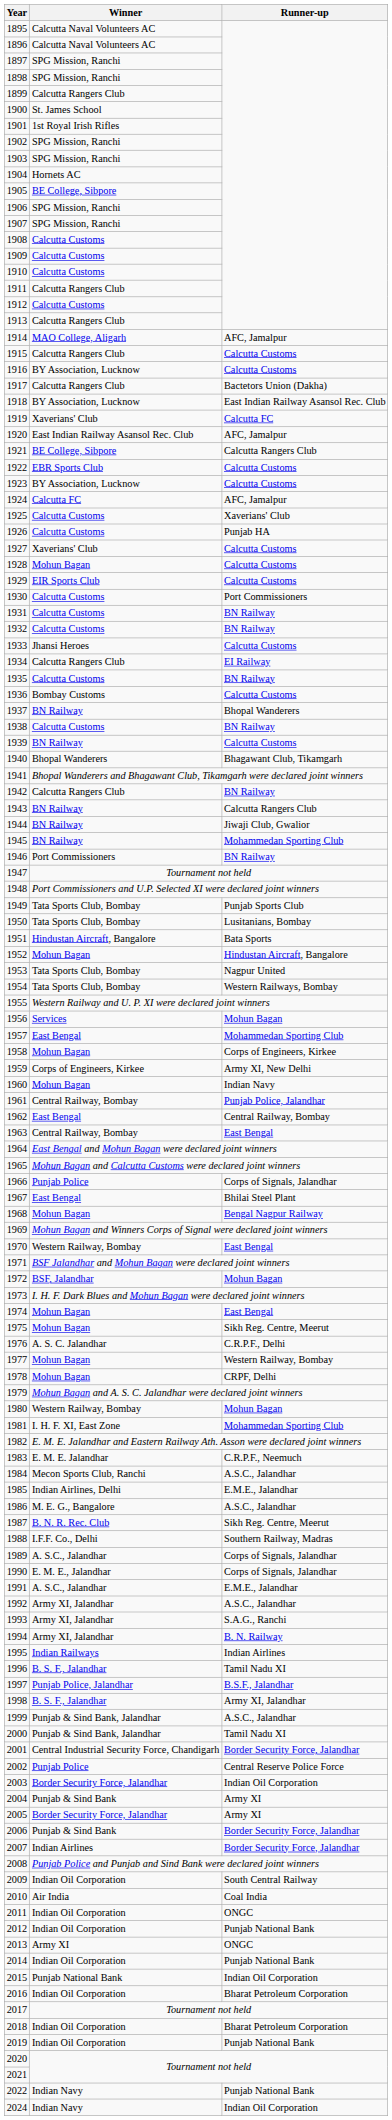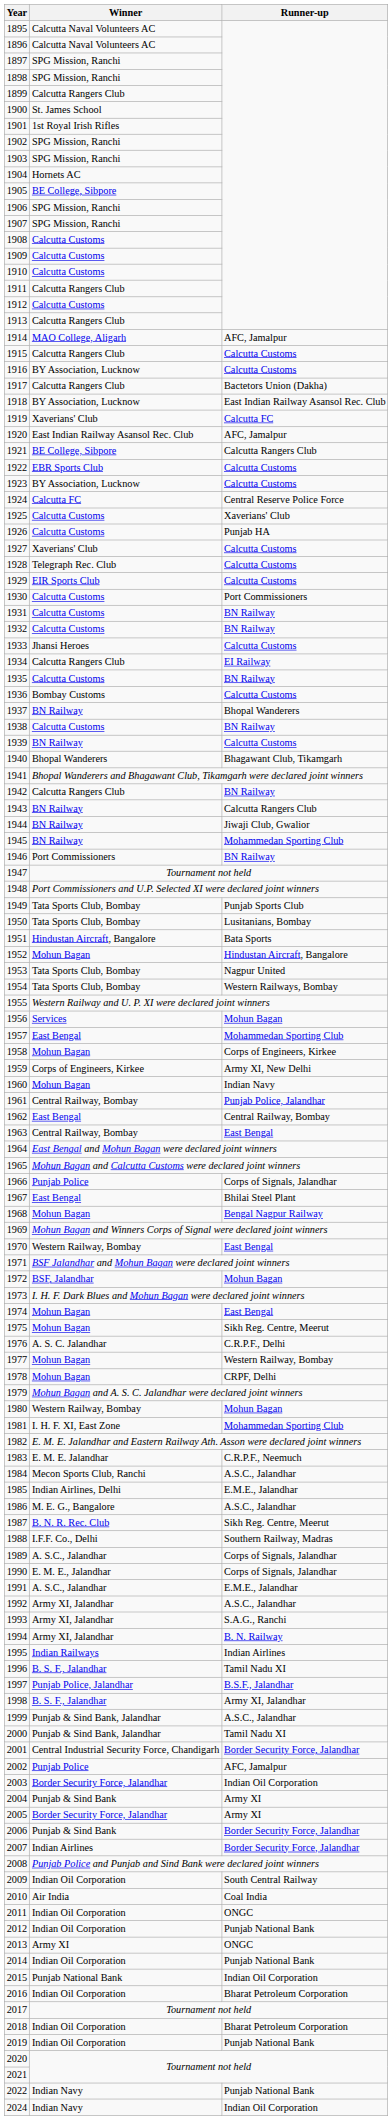 <table class="wikitable">
 <tr>
 <th>Year</th>
 <th>Winner</th>
 <th>Runner-up</th>
 </tr>
 <tr>
 <td>1895</td>
 <td>Calcutta Naval Volunteers AC</td>
 <td rowspan=19></td>
 </tr>
 <tr>
 <td>1896</td>
 <td>Calcutta Naval Volunteers AC</td>
 </tr>
 <tr>
 <td>1897</td>
 <td>SPG Mission, Ranchi</td>
 </tr>
 <tr>
 <td>1898</td>
 <td>SPG Mission, Ranchi</td>
 </tr>
 <tr>
 <td>1899</td>
 <td>Calcutta Rangers Club</td>
 </tr>
 <tr>
 <td>1900</td>
 <td>St. James School</td>
 </tr>
 <tr>
 <td>1901</td>
 <td>1st Royal Irish Rifles</td>
 </tr>
 <tr>
 <td>1902</td>
 <td>SPG Mission, Ranchi</td>
 </tr>
 <tr>
 <td>1903</td>
 <td>SPG Mission, Ranchi</td>
 </tr>
 <tr>
 <td>1904</td>
 <td>Hornets AC</td>
 </tr>
 <tr>
 <td>1905</td>
 <td><a href='#'>BE College, Sibpore</a></td>
 </tr>
 <tr>
 <td>1906</td>
 <td>SPG Mission, Ranchi</td>
 </tr>
 <tr>
 <td>1907</td>
 <td>SPG Mission, Ranchi</td>
 </tr>
 <tr>
 <td>1908</td>
 <td><a href='#'>Calcutta Customs</a></td>
 </tr>
 <tr>
 <td>1909</td>
 <td><a href='#'>Calcutta Customs</a></td>
 </tr>
 <tr>
 <td>1910</td>
 <td><a href='#'>Calcutta Customs</a></td>
 </tr>
 <tr>
 <td>1911</td>
 <td>Calcutta Rangers Club</td>
 </tr>
 <tr>
 <td>1912</td>
 <td><a href='#'>Calcutta Customs</a></td>
 </tr>
 <tr>
 <td>1913</td>
 <td>Calcutta Rangers Club</td>
 </tr>
 <tr>
 <td>1914</td>
 <td><a href='#'>MAO College, Aligarh</a></td>
 <td>AFC, Jamalpur</td>
 </tr>
 <tr>
 <td>1915</td>
 <td>Calcutta Rangers Club</td>
 <td><a href='#'>Calcutta Customs</a></td>
 </tr>
 <tr>
 <td>1916</td>
 <td>BY Association, Lucknow</td>
 <td><a href='#'>Calcutta Customs</a></td>
 </tr>
 <tr>
 <td>1917</td>
 <td>Calcutta Rangers Club</td>
 <td>Bactetors Union (Dakha)</td>
 </tr>
 <tr>
 <td>1918</td>
 <td>BY Association, Lucknow</td>
 <td>East Indian Railway Asansol Rec. Club</td>
 </tr>
 <tr>
 <td>1919</td>
 <td>Xaverians' Club</td>
 <td><a href='#'>Calcutta FC</a></td>
 </tr>
 <tr>
 <td>1920</td>
 <td>East Indian Railway Asansol Rec. Club</td>
 <td>AFC, Jamalpur</td>
 </tr>
 <tr>
 <td>1921</td>
 <td><a href='#'>BE College, Sibpore</a></td>
 <td>Calcutta Rangers Club</td>
 </tr>
 <tr>
 <td>1922</td>
 <td><a href='#'>EBR Sports Club</a></td>
 <td><a href='#'>Calcutta Customs</a></td>
 </tr>
 <tr>
 <td>1923</td>
 <td>BY Association, Lucknow</td>
 <td><a href='#'>Calcutta Customs</a></td>
 </tr>
 <tr>
 <td>1924</td>
 <td><a href='#'>Calcutta FC</a></td>
-<td>AFC, Jamalpur</td>
+<td>Central Reserve Police Force</td>
 </tr>
 <tr>
 <td>1925</td>
 <td><a href='#'>Calcutta Customs</a></td>
 <td>Xaverians' Club</td>
 </tr>
 <tr>
 <td>1926</td>
 <td><a href='#'>Calcutta Customs</a></td>
 <td>Punjab HA</td>
 </tr>
 <tr>
 <td>1927</td>
 <td>Xaverians' Club</td>
 <td><a href='#'>Calcutta Customs</a></td>
 </tr>
 <tr>
 <td>1928</td>
-<td><a href='#'>Mohun Bagan</a></td>
+<td>Telegraph Rec. Club</td>
 <td><a href='#'>Calcutta Customs</a></td>
 </tr>
 <tr>
 <td>1929</td>
 <td><a href='#'>EIR Sports Club</a></td>
 <td><a href='#'>Calcutta Customs</a></td>
 </tr>
 <tr>
 <td>1930</td>
 <td><a href='#'>Calcutta Customs</a></td>
 <td>Port Commissioners</td>
 </tr>
 <tr>
 <td>1931</td>
 <td><a href='#'>Calcutta Customs</a></td>
 <td><a href='#'>BN Railway</a></td>
 </tr>
 <tr>
 <td>1932</td>
 <td><a href='#'>Calcutta Customs</a></td>
 <td><a href='#'>BN Railway</a></td>
 </tr>
 <tr>
 <td>1933</td>
 <td>Jhansi Heroes</td>
 <td><a href='#'>Calcutta Customs</a></td>
 </tr>
 <tr>
 <td>1934</td>
 <td>Calcutta Rangers Club</td>
 <td><a href='#'>EI Railway</a></td>
 </tr>
 <tr>
 <td>1935</td>
 <td><a href='#'>Calcutta Customs</a></td>
 <td><a href='#'>BN Railway</a></td>
 </tr>
 <tr>
 <td>1936</td>
 <td>Bombay Customs</td>
 <td><a href='#'>Calcutta Customs</a></td>
 </tr>
 <tr>
 <td>1937</td>
 <td><a href='#'>BN Railway</a></td>
 <td>Bhopal Wanderers</td>
 </tr>
 <tr>
 <td>1938</td>
 <td><a href='#'>Calcutta Customs</a></td>
 <td><a href='#'>BN Railway</a></td>
 </tr>
 <tr>
 <td>1939</td>
 <td><a href='#'>BN Railway</a></td>
 <td><a href='#'>Calcutta Customs</a></td>
 </tr>
 <tr>
 <td>1940</td>
 <td>Bhopal Wanderers</td>
 <td>Bhagawant Club, Tikamgarh</td>
 </tr>
 <tr>
 <td>1941</td>
 <td colspan=2><em>Bhopal Wanderers and Bhagawant Club, Tikamgarh were declared joint winners</em></td>
 </tr>
 <tr>
 <td>1942</td>
 <td>Calcutta Rangers Club</td>
 <td><a href='#'>BN Railway</a></td>
 </tr>
 <tr>
 <td>1943</td>
 <td><a href='#'>BN Railway</a></td>
 <td>Calcutta Rangers Club</td>
 </tr>
 <tr>
 <td>1944</td>
 <td><a href='#'>BN Railway</a></td>
 <td>Jiwaji Club, Gwalior</td>
 </tr>
 <tr>
 <td>1945</td>
 <td><a href='#'>BN Railway</a></td>
 <td><a href='#'>Mohammedan Sporting Club</a></td>
 </tr>
 <tr>
 <td>1946</td>
 <td>Port Commissioners</td>
 <td><a href='#'>BN Railway</a></td>
 </tr>
 <tr>
 <td>1947</td>
 <td style="text-align: center;" colspan=2><em>Tournament not held</em></td>
 </tr>
 <tr>
 <td>1948</td>
 <td colspan=2><em>Port Commissioners and U.P. Selected XI were declared joint winners</em></td>
 </tr>
 <tr>
 <td>1949</td>
 <td>Tata Sports Club, Bombay</td>
 <td>Punjab Sports Club</td>
 </tr>
 <tr>
 <td>1950</td>
 <td>Tata Sports Club, Bombay</td>
 <td>Lusitanians, Bombay</td>
 </tr>
 <tr>
 <td>1951</td>
 <td><a href='#'>Hindustan Aircraft</a>, Bangalore</td>
 <td>Bata Sports</td>
 </tr>
 <tr>
 <td>1952</td>
 <td><a href='#'>Mohun Bagan</a></td>
 <td><a href='#'>Hindustan Aircraft</a>, Bangalore</td>
 </tr>
 <tr>
 <td>1953</td>
 <td>Tata Sports Club, Bombay</td>
 <td>Nagpur United</td>
 </tr>
 <tr>
 <td>1954</td>
 <td>Tata Sports Club, Bombay</td>
 <td>Western Railways, Bombay</td>
 </tr>
 <tr>
 <td>1955</td>
 <td colspan=2><em>Western Railway and U. P. XI were declared joint winners</em></td>
 </tr>
 <tr>
 <td>1956</td>
 <td><a href='#'>Services</a></td>
 <td><a href='#'>Mohun Bagan</a></td>
 </tr>
 <tr>
 <td>1957</td>
 <td><a href='#'>East Bengal</a></td>
 <td><a href='#'>Mohammedan Sporting Club</a></td>
 </tr>
 <tr>
 <td>1958</td>
 <td><a href='#'>Mohun Bagan</a></td>
 <td>Corps of Engineers, Kirkee</td>
 </tr>
 <tr>
 <td>1959</td>
 <td>Corps of Engineers, Kirkee</td>
 <td>Army XI, New Delhi</td>
 </tr>
 <tr>
 <td>1960</td>
 <td><a href='#'>Mohun Bagan</a></td>
 <td>Indian Navy</td>
 </tr>
 <tr>
 <td>1961</td>
 <td>Central Railway, Bombay</td>
 <td><a href='#'>Punjab Police, Jalandhar</a></td>
 </tr>
 <tr>
 <td>1962</td>
 <td><a href='#'>East Bengal</a></td>
 <td>Central Railway, Bombay</td>
 </tr>
 <tr>
 <td>1963</td>
 <td>Central Railway, Bombay</td>
 <td><a href='#'>East Bengal</a></td>
 </tr>
 <tr>
 <td>1964</td>
 <td colspan=2><em><a href='#'>East Bengal</a> and <a href='#'>Mohun Bagan</a> were declared joint winners</em></td>
 </tr>
 <tr>
 <td>1965</td>
 <td colspan=2><em><a href='#'>Mohun Bagan</a> and <a href='#'>Calcutta Customs</a> were declared joint winners</em></td>
 </tr>
 <tr>
 <td>1966</td>
 <td><a href='#'>Punjab Police</a></td>
 <td>Corps of Signals, Jalandhar</td>
 </tr>
 <tr>
 <td>1967</td>
 <td><a href='#'>East Bengal</a></td>
 <td>Bhilai Steel Plant</td>
 </tr>
 <tr>
 <td>1968</td>
 <td><a href='#'>Mohun Bagan</a></td>
 <td><a href='#'>Bengal Nagpur Railway</a></td>
 </tr>
 <tr>
 <td>1969</td>
 <td colspan=2><em><a href='#'>Mohun Bagan</a> and Winners Corps of Signal were declared joint winners</em></td>
 </tr>
 <tr>
 <td>1970</td>
 <td>Western Railway, Bombay</td>
 <td><a href='#'>East Bengal</a></td>
 </tr>
 <tr>
 <td>1971</td>
 <td colspan=2><em><a href='#'>BSF Jalandhar</a> and <a href='#'>Mohun Bagan</a> were declared joint winners</em></td>
 </tr>
 <tr>
 <td>1972</td>
 <td><a href='#'>BSF, Jalandhar</a></td>
 <td><a href='#'>Mohun Bagan</a></td>
 </tr>
 <tr>
 <td>1973</td>
 <td colspan=2><em>I. H. F. Dark Blues and <a href='#'>Mohun Bagan</a> were declared joint winners</em></td>
 </tr>
 <tr>
 <td>1974</td>
 <td><a href='#'>Mohun Bagan</a></td>
 <td><a href='#'>East Bengal</a></td>
 </tr>
 <tr>
 <td>1975</td>
 <td><a href='#'>Mohun Bagan</a></td>
 <td>Sikh Reg. Centre, Meerut</td>
 </tr>
 <tr>
 <td>1976</td>
 <td>A. S. C. Jalandhar</td>
 <td>C.R.P.F., Delhi</td>
 </tr>
 <tr>
 <td>1977</td>
 <td><a href='#'>Mohun Bagan</a></td>
 <td>Western Railway, Bombay</td>
 </tr>
 <tr>
 <td>1978</td>
 <td><a href='#'>Mohun Bagan</a></td>
 <td>CRPF, Delhi</td>
 </tr>
 <tr>
 <td>1979</td>
 <td colspan=2><em><a href='#'>Mohun Bagan</a> and A. S. C. Jalandhar were declared joint winners</em></td>
 </tr>
 <tr>
 <td>1980</td>
 <td>Western Railway, Bombay</td>
 <td><a href='#'>Mohun Bagan</a></td>
 </tr>
 <tr>
 <td>1981</td>
 <td>I. H. F. XI, East Zone</td>
 <td><a href='#'>Mohammedan Sporting Club</a></td>
 </tr>
 <tr>
 <td>1982</td>
 <td colspan=2><em>E. M. E. Jalandhar and Eastern Railway Ath. Asson were declared joint winners</em></td>
 </tr>
 <tr>
 <td>1983</td>
 <td>E. M. E. Jalandhar</td>
 <td>C.R.P.F., Neemuch</td>
 </tr>
 <tr>
 <td>1984</td>
 <td>Mecon Sports Club, Ranchi</td>
 <td>A.S.C., Jalandhar</td>
 </tr>
 <tr>
 <td>1985</td>
 <td>Indian Airlines, Delhi</td>
 <td>E.M.E., Jalandhar</td>
 </tr>
 <tr>
 <td>1986</td>
 <td>M. E. G., Bangalore</td>
 <td>A.S.C., Jalandhar</td>
 </tr>
 <tr>
 <td>1987</td>
 <td><a href='#'>B. N. R. Rec. Club</a></td>
 <td>Sikh Reg. Centre, Meerut</td>
 </tr>
 <tr>
 <td>1988</td>
 <td>I.F.F. Co., Delhi</td>
 <td>Southern Railway, Madras</td>
 </tr>
 <tr>
 <td>1989</td>
 <td>A. S.C., Jalandhar</td>
 <td>Corps of Signals, Jalandhar</td>
 </tr>
 <tr>
 <td>1990</td>
 <td>E. M. E., Jalandhar</td>
 <td>Corps of Signals, Jalandhar</td>
 </tr>
 <tr>
 <td>1991</td>
 <td>A. S.C., Jalandhar</td>
 <td>E.M.E., Jalandhar</td>
 </tr>
 <tr>
 <td>1992</td>
 <td>Army XI, Jalandhar</td>
 <td>A.S.C., Jalandhar</td>
 </tr>
 <tr>
 <td>1993</td>
 <td>Army XI, Jalandhar</td>
 <td>S.A.G., Ranchi</td>
 </tr>
 <tr>
 <td>1994</td>
 <td>Army XI, Jalandhar</td>
 <td><a href='#'>B. N. Railway</a></td>
 </tr>
 <tr>
 <td>1995</td>
 <td><a href='#'>Indian Railways</a></td>
 <td>Indian Airlines</td>
 </tr>
 <tr>
 <td>1996</td>
 <td><a href='#'>B. S. F., Jalandhar</a></td>
 <td>Tamil Nadu XI</td>
 </tr>
 <tr>
 <td>1997</td>
 <td><a href='#'>Punjab Police, Jalandhar</a></td>
 <td><a href='#'>B.S.F., Jalandhar</a></td>
 </tr>
 <tr>
 <td>1998</td>
 <td><a href='#'>B. S. F., Jalandhar</a></td>
 <td>Army XI, Jalandhar</td>
 </tr>
 <tr>
 <td>1999</td>
 <td>Punjab & Sind Bank, Jalandhar</td>
 <td>A.S.C., Jalandhar</td>
 </tr>
 <tr>
 <td>2000</td>
 <td>Punjab & Sind Bank, Jalandhar</td>
 <td>Tamil Nadu XI</td>
 </tr>
 <tr>
 <td>2001</td>
 <td>Central Industrial Security Force, Chandigarh</td>
 <td><a href='#'>Border Security Force, Jalandhar</a></td>
 </tr>
 <tr>
 <td>2002</td>
 <td><a href='#'>Punjab Police</a></td>
-<td>Central Reserve Police Force</td>
+<td>AFC, Jamalpur</td>
 </tr>
 <tr>
 <td>2003</td>
 <td><a href='#'>Border Security Force, Jalandhar</a></td>
 <td>Indian Oil Corporation</td>
 </tr>
 <tr>
 <td>2004</td>
 <td>Punjab & Sind Bank</td>
 <td>Army XI</td>
 </tr>
 <tr>
 <td>2005</td>
 <td><a href='#'>Border Security Force, Jalandhar</a></td>
 <td>Army XI</td>
 </tr>
 <tr>
 <td>2006</td>
 <td>Punjab & Sind Bank</td>
 <td><a href='#'>Border Security Force, Jalandhar</a></td>
 </tr>
 <tr>
 <td>2007</td>
 <td>Indian Airlines</td>
 <td><a href='#'>Border Security Force, Jalandhar</a></td>
 </tr>
 <tr>
 <td>2008</td>
 <td colspan=2><em><a href='#'>Punjab Police</a> and Punjab and Sind Bank were declared joint winners</em></td>
 </tr>
 <tr>
 <td>2009</td>
 <td>Indian Oil Corporation</td>
 <td>South Central Railway</td>
 </tr>
 <tr>
 <td>2010</td>
 <td>Air India</td>
 <td>Coal India</td>
 </tr>
 <tr>
 <td>2011</td>
 <td>Indian Oil Corporation</td>
 <td>ONGC</td>
 </tr>
 <tr>
 <td>2012</td>
 <td>Indian Oil Corporation</td>
 <td>Punjab National Bank</td>
 </tr>
 <tr>
 <td>2013</td>
 <td>Army XI</td>
 <td>ONGC</td>
 </tr>
 <tr>
 <td>2014</td>
 <td>Indian Oil Corporation</td>
 <td>Punjab National Bank</td>
 </tr>
 <tr>
 <td>2015</td>
 <td>Punjab National Bank</td>
 <td>Indian Oil Corporation</td>
 </tr>
 <tr>
 <td>2016</td>
 <td>Indian Oil Corporation</td>
 <td>Bharat Petroleum Corporation</td>
 </tr>
 <tr>
 <td>2017</td>
 <td style="text-align: center;" colspan=2><em>Tournament not held</em></td>
 </tr>
 <tr>
 <td>2018</td>
 <td>Indian Oil Corporation</td>
 <td>Bharat Petroleum Corporation</td>
 </tr>
 <tr>
 <td>2019</td>
 <td>Indian Oil Corporation</td>
 <td>Punjab National Bank</td>
 </tr>
 <tr>
 <td>2020</td>
 <td style="text-align: center;" colspan=2 rowspan=2><em>Tournament not held</em></td>
 </tr>
 <tr>
 <td>2021</td>
 </tr>
 <tr>
 <td>2022</td>
 <td>Indian Navy</td>
 <td>Punjab National Bank</td>
 </tr>
 <tr>
 <td>2024</td>
 <td>Indian Navy</td>
 <td>Indian Oil Corporation</td>
 </tr>
 </table>
